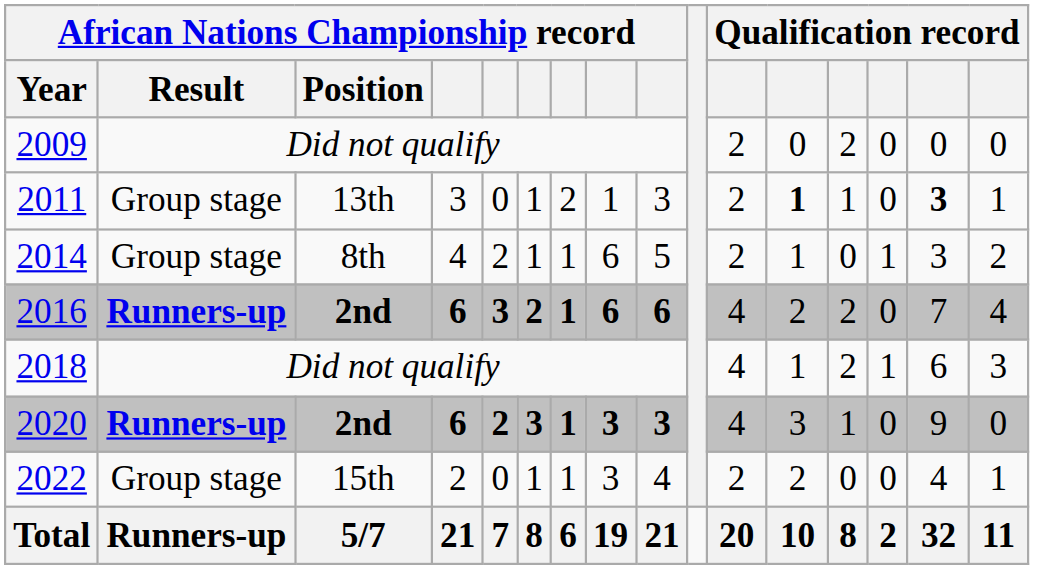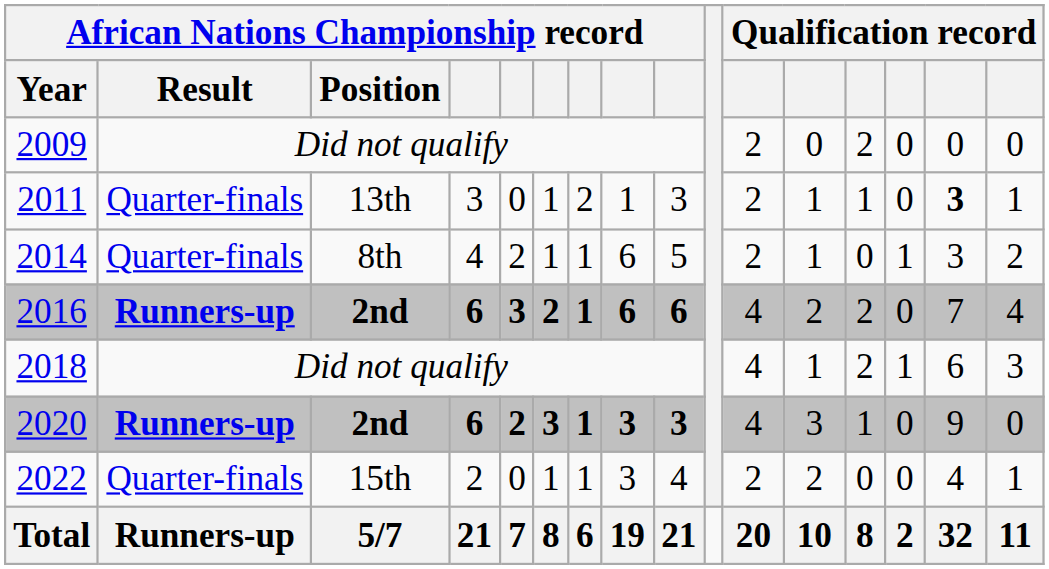 <table class="wikitable" style="text-align: center;">
 <tr>
 <th colspan="9"><a href='#'>African Nations Championship</a> record</th>
 <th width="1" rowspan="9"></th>
 <th colspan="6">Qualification record</th>
 </tr>
 <tr>
 <th>Year</th>
 <th>Result</th>
 <th>Position</th>
 <th></th>
 <th></th>
 <th></th>
 <th></th>
 <th></th>
 <th></th>
 <th></th>
 <th></th>
 <th></th>
 <th></th>
 <th></th>
 <th></th>
 </tr>
 <tr>
 <td> <a href='#'>2009</a></td>
 <td colspan="8"><em>Did not qualify</em></td>
 <td>2</td>
 <td>0</td>
 <td>2</td>
 <td>0</td>
 <td>0</td>
 <td>0</td>
 </tr>
 <tr>
 <td> <a href='#'>2011</a></td>
-<td>Group stage</td>
+<td><a href='#'>Quarter-finals</a></td>
 <td>13th</td>
 <td>3</td>
 <td>0</td>
 <td>1</td>
 <td>2</td>
 <td>1</td>
 <td>3</td>
 <td>2</td>
-<td><strong>1</strong></td>
+<td>1</td>
 <td>1</td>
 <td>0</td>
 <td><strong>3</strong></td>
 <td>1</td>
 </tr>
 <tr>
 <td> <a href='#'>2014</a></td>
-<td>Group stage</td>
+<td><a href='#'>Quarter-finals</a></td>
 <td>8th</td>
 <td>4</td>
 <td>2</td>
 <td>1</td>
 <td>1</td>
 <td>6</td>
 <td>5</td>
 <td>2</td>
 <td>1</td>
 <td>0</td>
 <td>1</td>
 <td>3</td>
 <td>2</td>
 </tr>
 <tr style="background:silver;">
 <td> <a href='#'>2016</a></td>
 <td><strong><a href='#'>Runners-up</a></strong></td>
 <td><strong>2nd</strong></td>
 <td><strong>6</strong></td>
 <td><strong>3</strong></td>
 <td><strong>2</strong></td>
 <td><strong>1</strong></td>
 <td><strong>6</strong></td>
 <td><strong>6</strong></td>
 <td>4</td>
 <td>2</td>
 <td>2</td>
 <td>0</td>
 <td>7</td>
 <td>4</td>
 </tr>
 <tr>
 <td> <a href='#'>2018</a></td>
 <td colspan="8"><em>Did not qualify</em></td>
 <td>4</td>
 <td>1</td>
 <td>2</td>
 <td>1</td>
 <td>6</td>
 <td>3</td>
 </tr>
 <tr style="background:silver;">
 <td> <a href='#'>2020</a></td>
 <td><strong><a href='#'>Runners-up</a></strong></td>
 <td><strong>2nd</strong></td>
 <td><strong>6</strong></td>
 <td><strong>2</strong></td>
 <td><strong>3</strong></td>
 <td><strong>1</strong></td>
 <td><strong>3</strong></td>
 <td><strong>3</strong></td>
 <td>4</td>
 <td>3</td>
 <td>1</td>
 <td>0</td>
 <td>9</td>
 <td>0</td>
 </tr>
 <tr>
 <td> <a href='#'>2022</a></td>
-<td>Group stage</td>
+<td><a href='#'>Quarter-finals</a></td>
 <td>15th</td>
 <td>2</td>
 <td>0</td>
 <td>1</td>
 <td>1</td>
 <td>3</td>
 <td>4</td>
 <td>2</td>
 <td>2</td>
 <td>0</td>
 <td>0</td>
 <td>4</td>
 <td>1</td>
 </tr>
 <tr>
 <th><strong>Total</strong></th>
 <th><strong>Runners-up</strong></th>
 <th><strong>5/7</strong></th>
 <th><strong>21</strong></th>
 <th><strong>7</strong></th>
 <th><strong>8</strong></th>
 <th><strong>6</strong></th>
 <th><strong>19</strong></th>
 <th><strong>21</strong></th>
 <td></td>
 <th><strong>20</strong></th>
 <th><strong>10</strong></th>
 <th><strong>8</strong></th>
 <th><strong>2</strong></th>
 <th><strong>32</strong></th>
 <th><strong>11</strong></th>
 </tr>
 </table>
